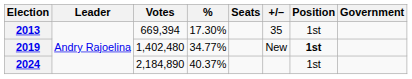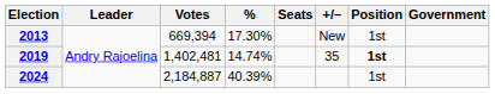 <table class=wikitable style=text-align:center>
 <tr>
 <th>Election</th>
 <th><strong>Leader</strong></th>
 <th><strong>Votes</strong></th>
 <th><strong>%</strong></th>
 <th><strong>Seats</strong></th>
 <th>+/–</th>
 <th><strong>Position</strong></th>
 <th>Government</th>
 </tr>
 <tr>
 <th><a href='#'>2013</a></th>
 <td rowspan="3"><a href='#'>Andry Rajoelina</a></td>
 <td>669,394</td>
 <td>17.30%</td>
 <td></td>
-<td> 35</td>
+<td>New</td>
 <td>1st</td>
 <td></td>
 </tr>
 <tr>
 <th><a href='#'>2019</a></th>
-<td>1,402,480</td>
-<td>34.77%</td>
+<td>1,402,481</td>
+<td>14.74%</td>
 <td></td>
-<td>New</td>
+<td> 35</td>
 <td><strong> 1st</strong></td>
 <td></td>
 </tr>
 <tr>
 <th><a href='#'>2024</a></th>
-<td>2,184,890</td>
-<td>40.37%</td>
+<td>2,184,887</td>
+<td>40.39%</td>
 <td></td>
 <td></td>
 <td> 1st</td>
 <td></td>
 </tr>
 </table>
